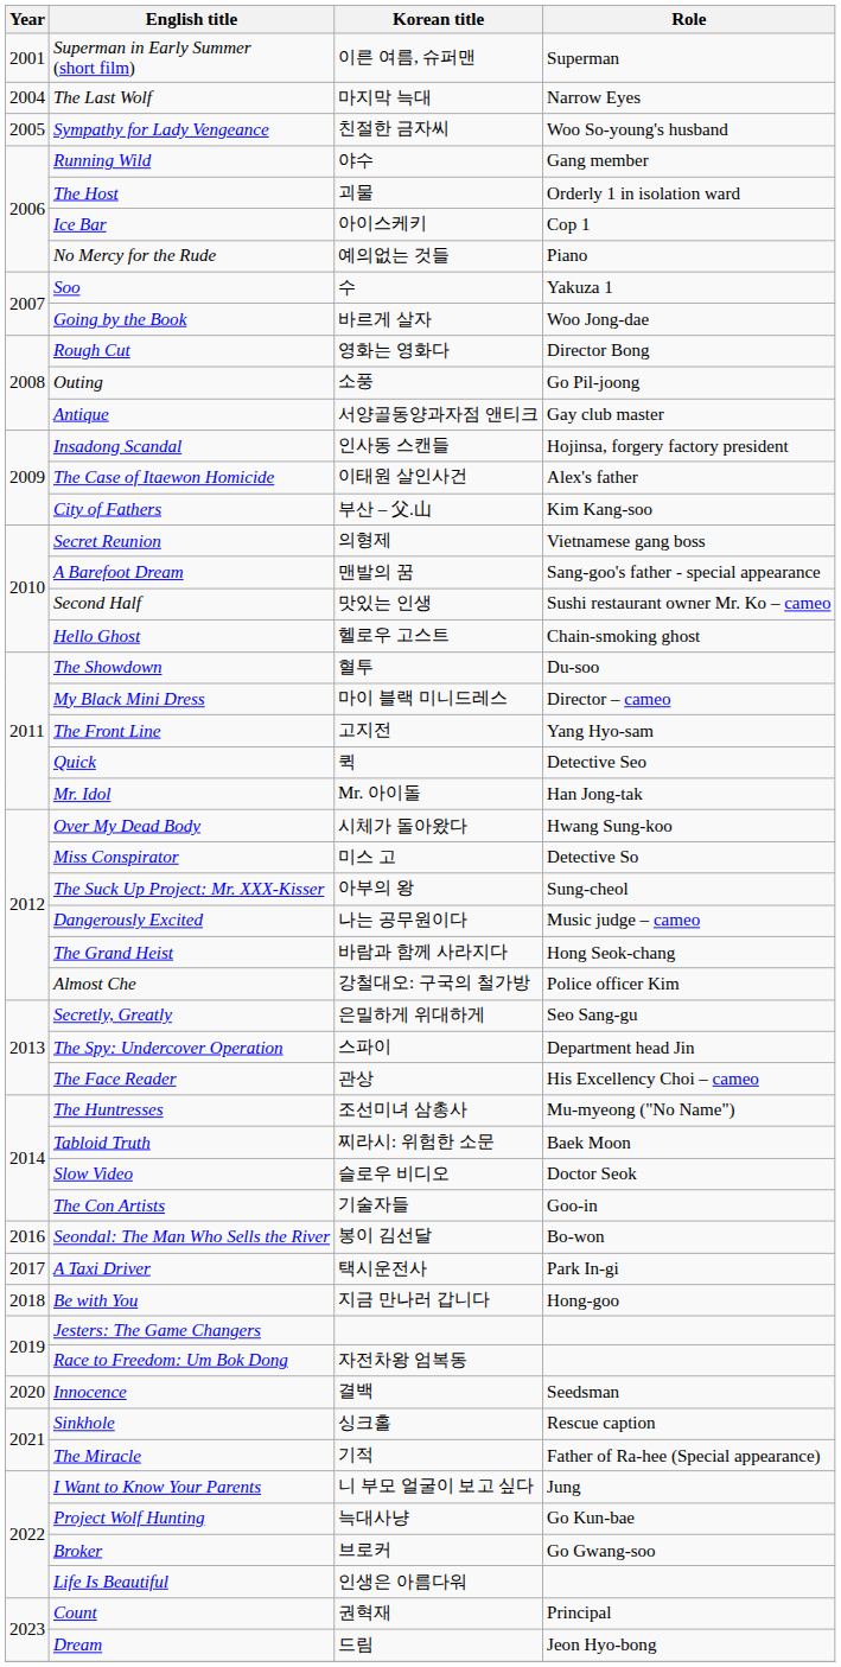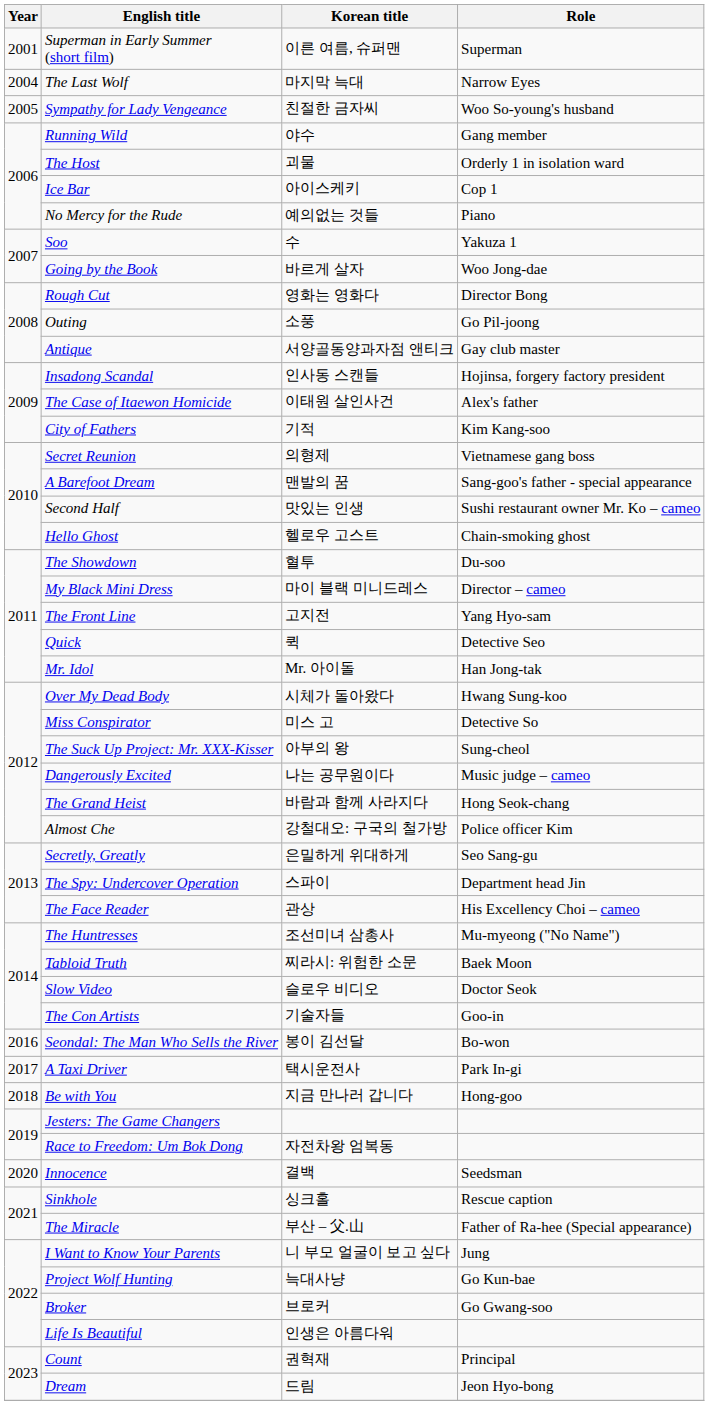 <table class="wikitable sortable">
 <tr>
 <th>Year</th>
 <th>English title</th>
 <th>Korean title</th>
 <th>Role</th>
 </tr>
 <tr>
 <td>2001</td>
 <td><em>Superman in Early Summer</em> <br> (<a href='#'>short film</a>)</td>
 <td>이른 여름, 슈퍼맨</td>
 <td>Superman</td>
 </tr>
 <tr>
 <td>2004</td>
 <td><em>The Last Wolf</em></td>
 <td>마지막 늑대</td>
 <td>Narrow Eyes</td>
 </tr>
 <tr>
 <td>2005</td>
 <td><em><a href='#'>Sympathy for Lady Vengeance</a></em></td>
 <td>친절한 금자씨</td>
 <td>Woo So-young's husband</td>
 </tr>
 <tr>
 <td rowspan=4>2006</td>
 <td><em><a href='#'>Running Wild</a></em></td>
 <td>야수</td>
 <td>Gang member</td>
 </tr>
 <tr>
 <td><em><a href='#'>The Host</a></em></td>
 <td>괴물</td>
 <td>Orderly 1 in isolation ward</td>
 </tr>
 <tr>
 <td><em><a href='#'>Ice Bar</a></em></td>
 <td>아이스케키</td>
 <td>Cop 1</td>
 </tr>
 <tr>
 <td><em>No Mercy for the Rude</em></td>
 <td>예의없는 것들</td>
 <td>Piano</td>
 </tr>
 <tr>
 <td rowspan=2>2007</td>
 <td><em><a href='#'>Soo</a></em></td>
 <td>수</td>
 <td>Yakuza 1</td>
 </tr>
 <tr>
 <td><em><a href='#'>Going by the Book</a></em></td>
 <td>바르게 살자</td>
 <td>Woo Jong-dae</td>
 </tr>
 <tr>
 <td rowspan=3>2008</td>
 <td><em><a href='#'>Rough Cut</a></em></td>
 <td>영화는 영화다</td>
 <td>Director Bong</td>
 </tr>
 <tr>
 <td><em>Outing</em></td>
 <td>소풍</td>
 <td>Go Pil-joong</td>
 </tr>
 <tr>
 <td><em><a href='#'>Antique</a></em></td>
 <td>서양골동양과자점 앤티크</td>
 <td>Gay club master</td>
 </tr>
 <tr>
 <td rowspan=3>2009</td>
 <td><em><a href='#'>Insadong Scandal</a></em></td>
 <td>인사동 스캔들</td>
 <td>Hojinsa, forgery factory president</td>
 </tr>
 <tr>
 <td><em><a href='#'>The Case of Itaewon Homicide</a></em></td>
 <td>이태원 살인사건</td>
 <td>Alex's father</td>
 </tr>
 <tr>
 <td><em><a href='#'>City of Fathers</a></em></td>
-<td>부산 – 父.山</td>
+<td>기적</td>
 <td>Kim Kang-soo</td>
 </tr>
 <tr>
 <td rowspan=4>2010</td>
 <td><em><a href='#'>Secret Reunion</a></em></td>
 <td>의형제</td>
 <td>Vietnamese gang boss</td>
 </tr>
 <tr>
 <td><em><a href='#'>A Barefoot Dream</a></em></td>
 <td>맨발의 꿈</td>
 <td>Sang-goo's father - special appearance</td>
 </tr>
 <tr>
 <td><em>Second Half</em></td>
 <td>맛있는 인생</td>
 <td>Sushi restaurant owner Mr. Ko – <a href='#'>cameo</a></td>
 </tr>
 <tr>
 <td><em><a href='#'>Hello Ghost</a></em></td>
 <td>헬로우 고스트</td>
 <td>Chain-smoking ghost</td>
 </tr>
 <tr>
 <td rowspan=5>2011</td>
 <td><em><a href='#'>The Showdown</a></em></td>
 <td>혈투</td>
 <td>Du-soo</td>
 </tr>
 <tr>
 <td><em><a href='#'>My Black Mini Dress</a></em></td>
 <td>마이 블랙 미니드레스</td>
 <td>Director – <a href='#'>cameo</a></td>
 </tr>
 <tr>
 <td><em><a href='#'>The Front Line</a></em></td>
 <td>고지전</td>
 <td>Yang Hyo-sam</td>
 </tr>
 <tr>
 <td><em><a href='#'>Quick</a></em></td>
 <td>퀵</td>
 <td>Detective Seo</td>
 </tr>
 <tr>
 <td><em><a href='#'>Mr. Idol</a></em></td>
 <td>Mr. 아이돌</td>
 <td>Han Jong-tak</td>
 </tr>
 <tr>
 <td rowspan=6>2012</td>
 <td><em><a href='#'>Over My Dead Body</a></em></td>
 <td>시체가 돌아왔다</td>
 <td>Hwang Sung-koo</td>
 </tr>
 <tr>
 <td><em><a href='#'>Miss Conspirator</a></em></td>
 <td>미스 고</td>
 <td>Detective So</td>
 </tr>
 <tr>
 <td><em><a href='#'>The Suck Up Project: Mr. XXX-Kisser</a></em></td>
 <td>아부의 왕</td>
 <td>Sung-cheol</td>
 </tr>
 <tr>
 <td><em><a href='#'>Dangerously Excited</a></em></td>
 <td>나는 공무원이다</td>
 <td>Music judge – <a href='#'>cameo</a></td>
 </tr>
 <tr>
 <td><em><a href='#'>The Grand Heist</a></em></td>
 <td>바람과 함께 사라지다</td>
 <td>Hong Seok-chang</td>
 </tr>
 <tr>
 <td><em>Almost Che</em></td>
 <td>강철대오: 구국의 철가방</td>
 <td>Police officer Kim</td>
 </tr>
 <tr>
 <td rowspan=3>2013</td>
 <td><em><a href='#'>Secretly, Greatly</a></em></td>
 <td>은밀하게 위대하게</td>
 <td>Seo Sang-gu</td>
 </tr>
 <tr>
 <td><em><a href='#'>The Spy: Undercover Operation</a></em></td>
 <td>스파이</td>
 <td>Department head Jin</td>
 </tr>
 <tr>
 <td><em><a href='#'>The Face Reader</a></em></td>
 <td>관상</td>
 <td>His Excellency Choi – <a href='#'>cameo</a></td>
 </tr>
 <tr>
 <td rowspan=4>2014</td>
 <td><em><a href='#'>The Huntresses</a></em></td>
 <td>조선미녀 삼총사</td>
 <td>Mu-myeong ("No Name")</td>
 </tr>
 <tr>
 <td><em><a href='#'>Tabloid Truth</a></em></td>
 <td>찌라시: 위험한 소문</td>
 <td>Baek Moon</td>
 </tr>
 <tr>
 <td><em><a href='#'>Slow Video</a></em></td>
 <td>슬로우 비디오</td>
 <td>Doctor Seok</td>
 </tr>
 <tr>
 <td><em><a href='#'>The Con Artists</a></em></td>
 <td>기술자들</td>
 <td>Goo-in</td>
 </tr>
 <tr>
 <td>2016</td>
 <td><em><a href='#'>Seondal: The Man Who Sells the River</a></em></td>
 <td>봉이 김선달</td>
 <td>Bo-won</td>
 </tr>
 <tr>
 <td>2017</td>
 <td><em><a href='#'>A Taxi Driver</a></em></td>
 <td>택시운전사</td>
 <td>Park In-gi</td>
 </tr>
 <tr>
 <td>2018</td>
 <td><em><a href='#'>Be with You</a></em></td>
 <td>지금 만나러 갑니다</td>
 <td>Hong-goo</td>
 </tr>
 <tr>
 <td rowspan=2>2019</td>
 <td><em><a href='#'>Jesters: The Game Changers</a></em></td>
 <td></td>
 <td></td>
 </tr>
 <tr>
 <td><em><a href='#'>Race to Freedom: Um Bok Dong</a></em></td>
 <td>자전차왕 엄복동</td>
 <td></td>
 </tr>
 <tr>
 <td>2020</td>
 <td><em><a href='#'>Innocence</a></em></td>
 <td>결백</td>
 <td>Seedsman</td>
 </tr>
 <tr>
 <td rowspan=2>2021</td>
 <td><em><a href='#'>Sinkhole</a></em></td>
 <td>싱크홀</td>
 <td>Rescue caption</td>
 </tr>
 <tr>
 <td><em><a href='#'>The Miracle</a></em></td>
-<td>기적</td>
+<td>부산 – 父.山</td>
 <td>Father of Ra-hee (Special appearance)</td>
 </tr>
 <tr>
 <td rowspan="4">2022</td>
 <td><em><a href='#'>I Want to Know Your Parents</a></em></td>
 <td>니 부모 얼굴이 보고 싶다</td>
 <td>Jung</td>
 </tr>
 <tr>
 <td><em><a href='#'>Project Wolf Hunting</a></em></td>
 <td>늑대사냥</td>
 <td>Go Kun-bae</td>
 </tr>
 <tr>
 <td><em><a href='#'>Broker</a></em></td>
 <td>브로커</td>
 <td>Go Gwang-soo</td>
 </tr>
 <tr>
 <td><em><a href='#'>Life Is Beautiful</a></em></td>
 <td>인생은 아름다워</td>
 <td></td>
 </tr>
 <tr>
 <td rowspan=2>2023</td>
 <td><em><a href='#'>Count</a></em></td>
 <td>권혁재</td>
 <td>Principal</td>
 </tr>
 <tr>
 <td><em><a href='#'>Dream</a></em></td>
 <td>드림</td>
 <td>Jeon Hyo-bong</td>
 </tr>
 <tr>
 </tr>
 </table>
